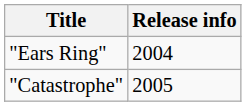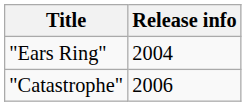 <table class="wikitable">
 <tr>
 <th>Title</th>
 <th>Release info</th>
 </tr>
 <tr>
 <td>"Ears Ring"</td>
 <td>2004</td>
 </tr>
 <tr>
 <td>"Catastrophe"</td>
-<td>2005</td>
+<td>2006</td>
 </tr>
 </table>
